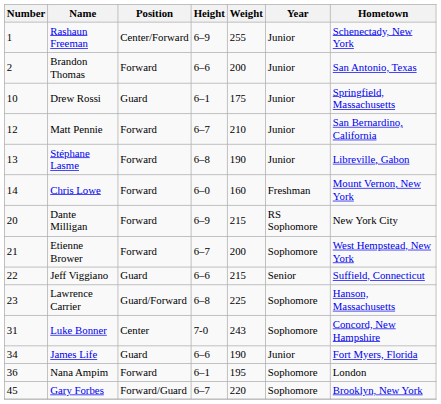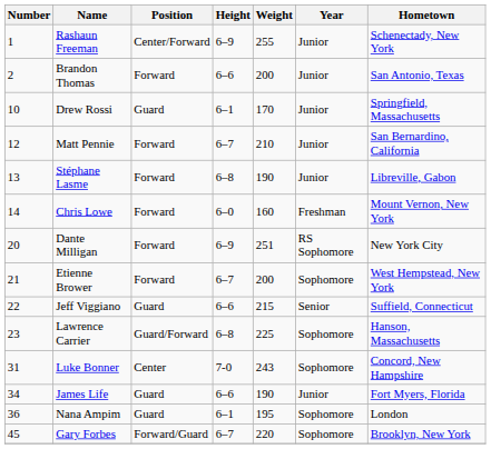 <table class="wikitable" style="font-size: 95%;">
 <tr>
 <th>Number</th>
 <th>Name</th>
 <th>Position</th>
 <th>Height</th>
 <th>Weight</th>
 <th>Year</th>
 <th>Hometown</th>
 </tr>
 <tr>
 <td>1</td>
 <td><a href='#'>Rashaun Freeman</a></td>
 <td>Center/Forward</td>
 <td>6–9</td>
 <td>255</td>
 <td>Junior</td>
 <td><a href='#'>Schenectady, New York</a></td>
 </tr>
 <tr>
 <td>2</td>
 <td>Brandon Thomas</td>
 <td>Forward</td>
 <td>6–6</td>
 <td>200</td>
 <td>Junior</td>
 <td><a href='#'>San Antonio, Texas</a></td>
 </tr>
 <tr>
 <td>10</td>
 <td>Drew Rossi</td>
 <td>Guard</td>
 <td>6–1</td>
-<td>175</td>
+<td>170</td>
 <td>Junior</td>
 <td><a href='#'>Springfield, Massachusetts</a></td>
 </tr>
 <tr>
 <td>12</td>
 <td>Matt Pennie</td>
 <td>Forward</td>
 <td>6–7</td>
 <td>210</td>
 <td>Junior</td>
 <td><a href='#'>San Bernardino, California</a></td>
 </tr>
 <tr>
 <td>13</td>
 <td><a href='#'>Stéphane Lasme</a></td>
 <td>Forward</td>
 <td>6–8</td>
 <td>190</td>
 <td>Junior</td>
 <td><a href='#'>Libreville, Gabon</a></td>
 </tr>
 <tr>
 <td>14</td>
 <td><a href='#'>Chris Lowe</a></td>
 <td>Forward</td>
 <td>6–0</td>
 <td>160</td>
 <td>Freshman</td>
 <td><a href='#'>Mount Vernon, New York</a></td>
 </tr>
 <tr>
 <td>20</td>
 <td>Dante Milligan</td>
 <td>Forward</td>
 <td>6–9</td>
-<td>215</td>
+<td>251</td>
 <td>RS Sophomore</td>
 <td>New York City</td>
 </tr>
 <tr>
 <td>21</td>
 <td>Etienne Brower</td>
 <td>Forward</td>
 <td>6–7</td>
 <td>200</td>
 <td>Sophomore</td>
 <td><a href='#'>West Hempstead, New York</a></td>
 </tr>
 <tr>
 <td>22</td>
 <td>Jeff Viggiano</td>
 <td>Guard</td>
 <td>6–6</td>
 <td>215</td>
 <td>Senior</td>
 <td><a href='#'>Suffield, Connecticut</a></td>
 </tr>
 <tr>
 <td>23</td>
 <td>Lawrence Carrier</td>
 <td>Guard/Forward</td>
 <td>6–8</td>
 <td>225</td>
 <td>Sophomore</td>
 <td><a href='#'>Hanson, Massachusetts</a></td>
 </tr>
 <tr>
 <td>31</td>
 <td><a href='#'>Luke Bonner</a></td>
 <td>Center</td>
 <td>7-0</td>
 <td>243</td>
 <td>Sophomore</td>
 <td><a href='#'>Concord, New Hampshire</a></td>
 </tr>
 <tr>
 <td>34</td>
 <td><a href='#'>James Life</a></td>
 <td>Guard</td>
 <td>6–6</td>
 <td>190</td>
 <td>Junior</td>
 <td><a href='#'>Fort Myers, Florida</a></td>
 </tr>
 <tr>
 <td>36</td>
 <td>Nana Ampim</td>
-<td>Forward</td>
+<td>Guard</td>
 <td>6–1</td>
 <td>195</td>
 <td>Sophomore</td>
 <td>London</td>
 </tr>
 <tr>
 <td>45</td>
 <td><a href='#'>Gary Forbes</a></td>
 <td>Forward/Guard</td>
 <td>6–7</td>
 <td>220</td>
 <td>Sophomore</td>
 <td><a href='#'>Brooklyn, New York</a></td>
 </tr>
 <tr>
 </tr>
 </table>
